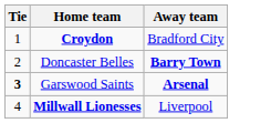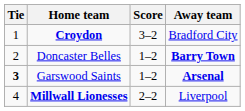 <table class="wikitable" style="text-align:center; font-size:85%">
 <tr>
 <th>Tie</th>
 <th>Home team</th>
+<th>Score</th>
 <th>Away team</th>
 </tr>
 <tr>
 <td align="center">1</td>
 <td><strong><a href='#'>Croydon</a></strong></td>
+<td align="center">3–2</td>
 <td><a href='#'>Bradford City</a></td>
 </tr>
 <tr>
 <td align="center">2</td>
 <td><a href='#'>Doncaster Belles</a></td>
+<td align="center">1–2 </td>
 <td><strong><a href='#'>Barry Town</a></strong></td>
 </tr>
 <tr>
 <td align="center"><strong>3</strong></td>
 <td><a href='#'>Garswood Saints</a></td>
+<td align="center">1–2 </td>
 <td><strong><a href='#'>Arsenal</a></strong></td>
 </tr>
 <tr>
 <td align="center">4</td>
 <td><strong><a href='#'>Millwall Lionesses</a></strong></td>
+<td align="center">2–2 </td>
 <td><a href='#'>Liverpool</a></td>
 </tr>
 </table>
